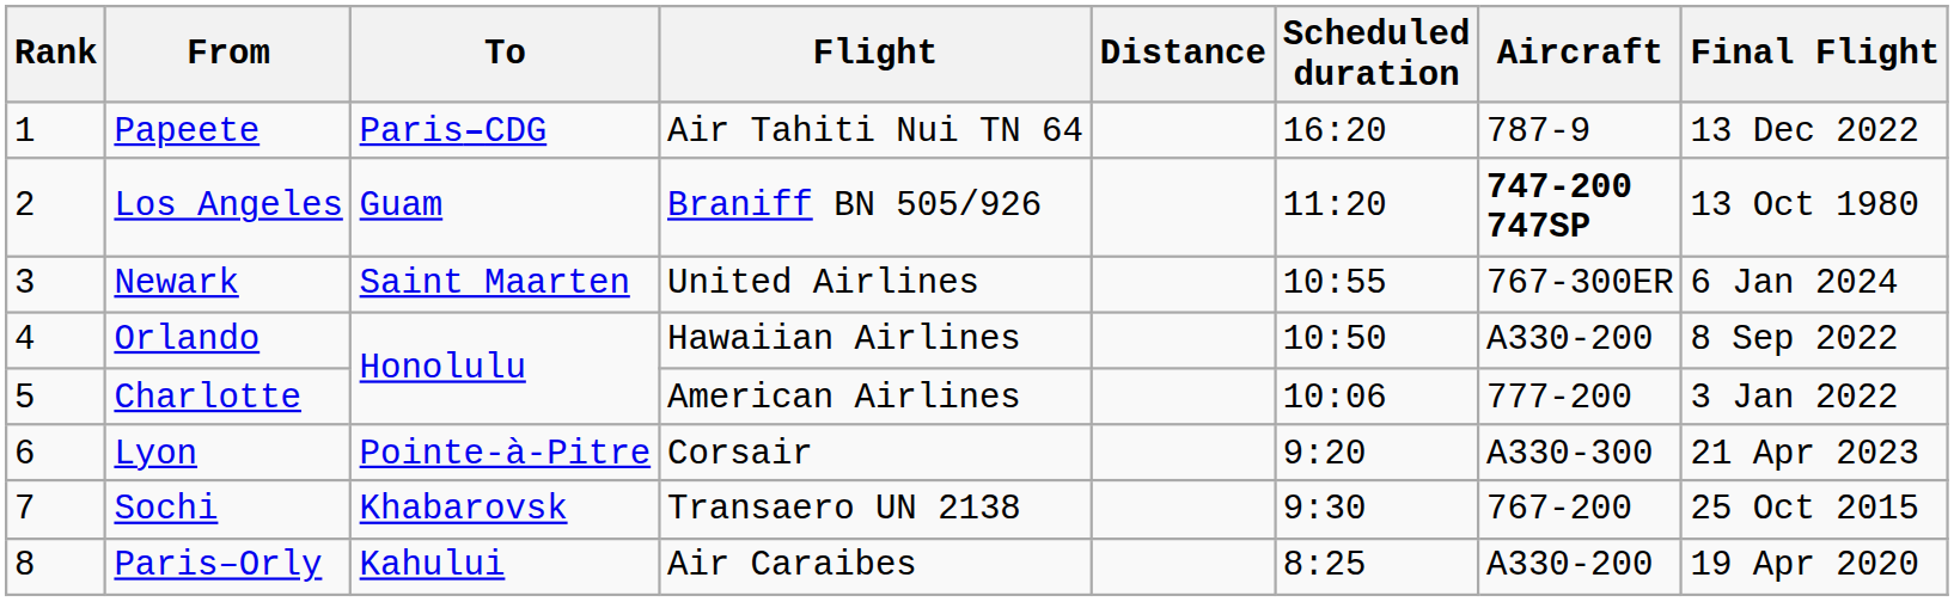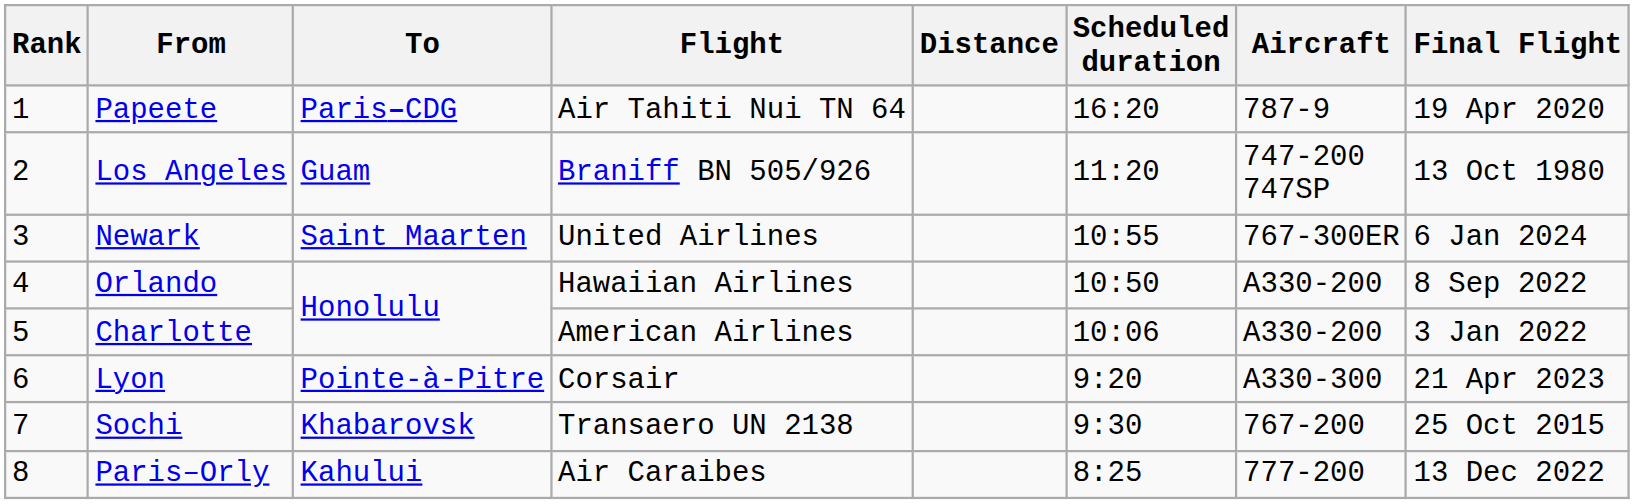 <table class="wikitable sortable">
 <tr>
 <th>Rank</th>
 <th>From</th>
 <th>To</th>
 <th>Flight</th>
 <th>Distance</th>
 <th>Scheduled<br>duration</th>
 <th>Aircraft</th>
 <th>Final Flight</th>
 </tr>
 <tr>
 <td>1</td>
 <td> <a href='#'>Papeete</a></td>
 <td> <a href='#'>Paris<strong>–</strong>CDG</a></td>
 <td>Air Tahiti Nui TN 64</td>
 <td></td>
 <td>16:20</td>
 <td>787-9</td>
-<td>13 Dec 2022</td>
+<td>19 Apr 2020</td>
 </tr>
 <tr>
 <td>2</td>
 <td> <a href='#'>Los Angeles</a></td>
 <td> <a href='#'>Guam</a></td>
 <td><a href='#'>Braniff</a> BN 505/926</td>
 <td></td>
 <td>11:20</td>
-<td><strong>747-200<br>747SP</strong></td>
+<td>747-200<br>747SP</td>
 <td>13 Oct 1980</td>
 </tr>
 <tr>
 <td>3</td>
 <td> <a href='#'>Newark</a></td>
 <td> <a href='#'>Saint Maarten</a></td>
 <td>United Airlines </td>
 <td></td>
 <td>10:55</td>
 <td>767-300ER</td>
 <td>6 Jan 2024</td>
 </tr>
 <tr>
 <td>4</td>
 <td> <a href='#'>Orlando</a></td>
 <td rowspan="2"> <a href='#'>Honolulu</a></td>
 <td>Hawaiian Airlines </td>
 <td></td>
 <td>10:50</td>
 <td>A330-200</td>
 <td>8 Sep 2022</td>
 </tr>
 <tr>
 <td>5</td>
 <td> <a href='#'>Charlotte</a></td>
 <td>American Airlines </td>
 <td></td>
 <td>10:06</td>
-<td>777-200</td>
+<td>A330-200</td>
 <td>3 Jan 2022</td>
 </tr>
 <tr>
 <td>6</td>
 <td> <a href='#'>Lyon</a></td>
 <td> <a href='#'>Pointe-à-Pitre</a></td>
 <td>Corsair </td>
 <td></td>
 <td>9:20</td>
 <td>A330-300</td>
 <td>21 Apr 2023</td>
 </tr>
 <tr>
 <td>7</td>
 <td> <a href='#'>Sochi</a></td>
 <td> <a href='#'>Khabarovsk</a></td>
 <td>Transaero UN 2138</td>
 <td></td>
 <td>9:30</td>
 <td>767-200</td>
 <td>25 Oct 2015</td>
 </tr>
 <tr>
 <td>8</td>
 <td> <a href='#'>Paris–Orly</a></td>
 <td> <a href='#'>Kahului</a></td>
 <td>Air Caraibes </td>
 <td></td>
 <td>8:25</td>
-<td>A330-200</td>
-<td>19 Apr 2020</td>
+<td>777-200</td>
+<td>13 Dec 2022</td>
 </tr>
 </table>
